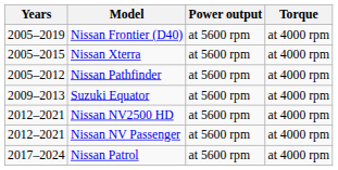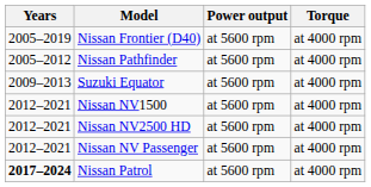 <table class="wikitable">
 <tr>
 <th>Years</th>
 <th>Model</th>
 <th>Power output</th>
 <th>Torque</th>
 </tr>
 <tr>
 <td>2005–2019</td>
 <td><a href='#'>Nissan Frontier (D40)</a></td>
-<td> at 5600 rpm</td>
-<td> at 4000 rpm</td>
-</tr>
-<tr>
-<td>2005–2015</td>
-<td><a href='#'>Nissan Xterra</a></td>
 <td> at 5600 rpm</td>
 <td> at 4000 rpm</td>
 </tr>
 <tr>
 <td>2005–2012</td>
 <td><a href='#'>Nissan Pathfinder</a></td>
 <td> at 5600 rpm</td>
 <td> at 4000 rpm</td>
 </tr>
 <tr>
 <td>2009–2013</td>
 <td><a href='#'>Suzuki Equator</a></td>
 <td> at 5600 rpm</td>
 <td> at 4000 rpm</td>
 </tr>
 <tr>
 <td>2012–2021</td>
+<td><a href='#'>Nissan NV</a>1500</td>
+<td> at 5600 rpm</td>
+<td> at 4000 rpm</td>
+</tr>
+<tr>
+<td>2012–2021</td>
 <td><a href='#'>Nissan NV2500 HD</a></td>
 <td> at 5600 rpm</td>
 <td> at 4000 rpm</td>
 </tr>
 <tr>
 <td>2012–2021</td>
 <td><a href='#'>Nissan NV Passenger</a></td>
 <td> at 5600 rpm</td>
 <td> at 4000 rpm</td>
 </tr>
 <tr>
-<td>2017–2024</td>
+<td><strong>2017–2024</strong></td>
 <td><a href='#'>Nissan Patrol</a></td>
 <td> at 5600 rpm</td>
 <td> at 4000 rpm</td>
 </tr>
 </table>
